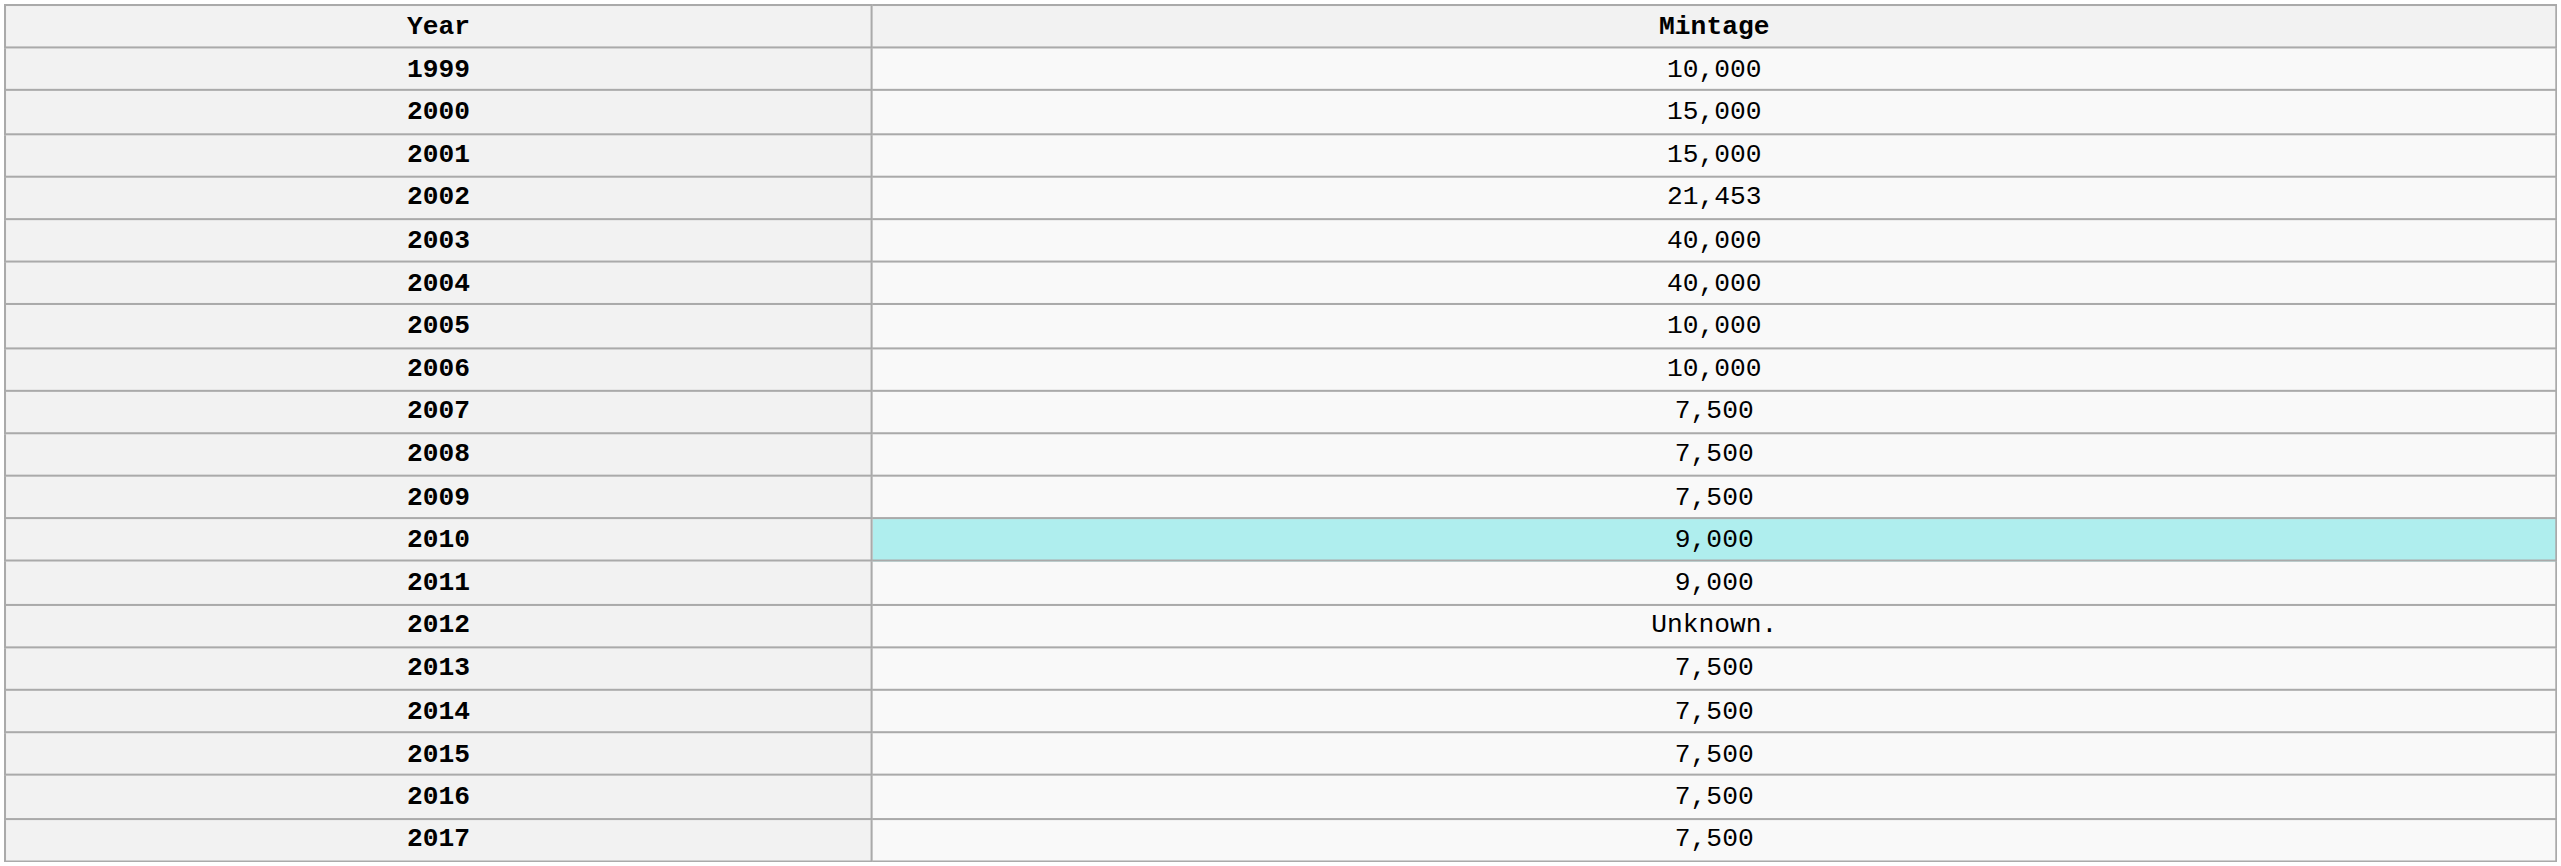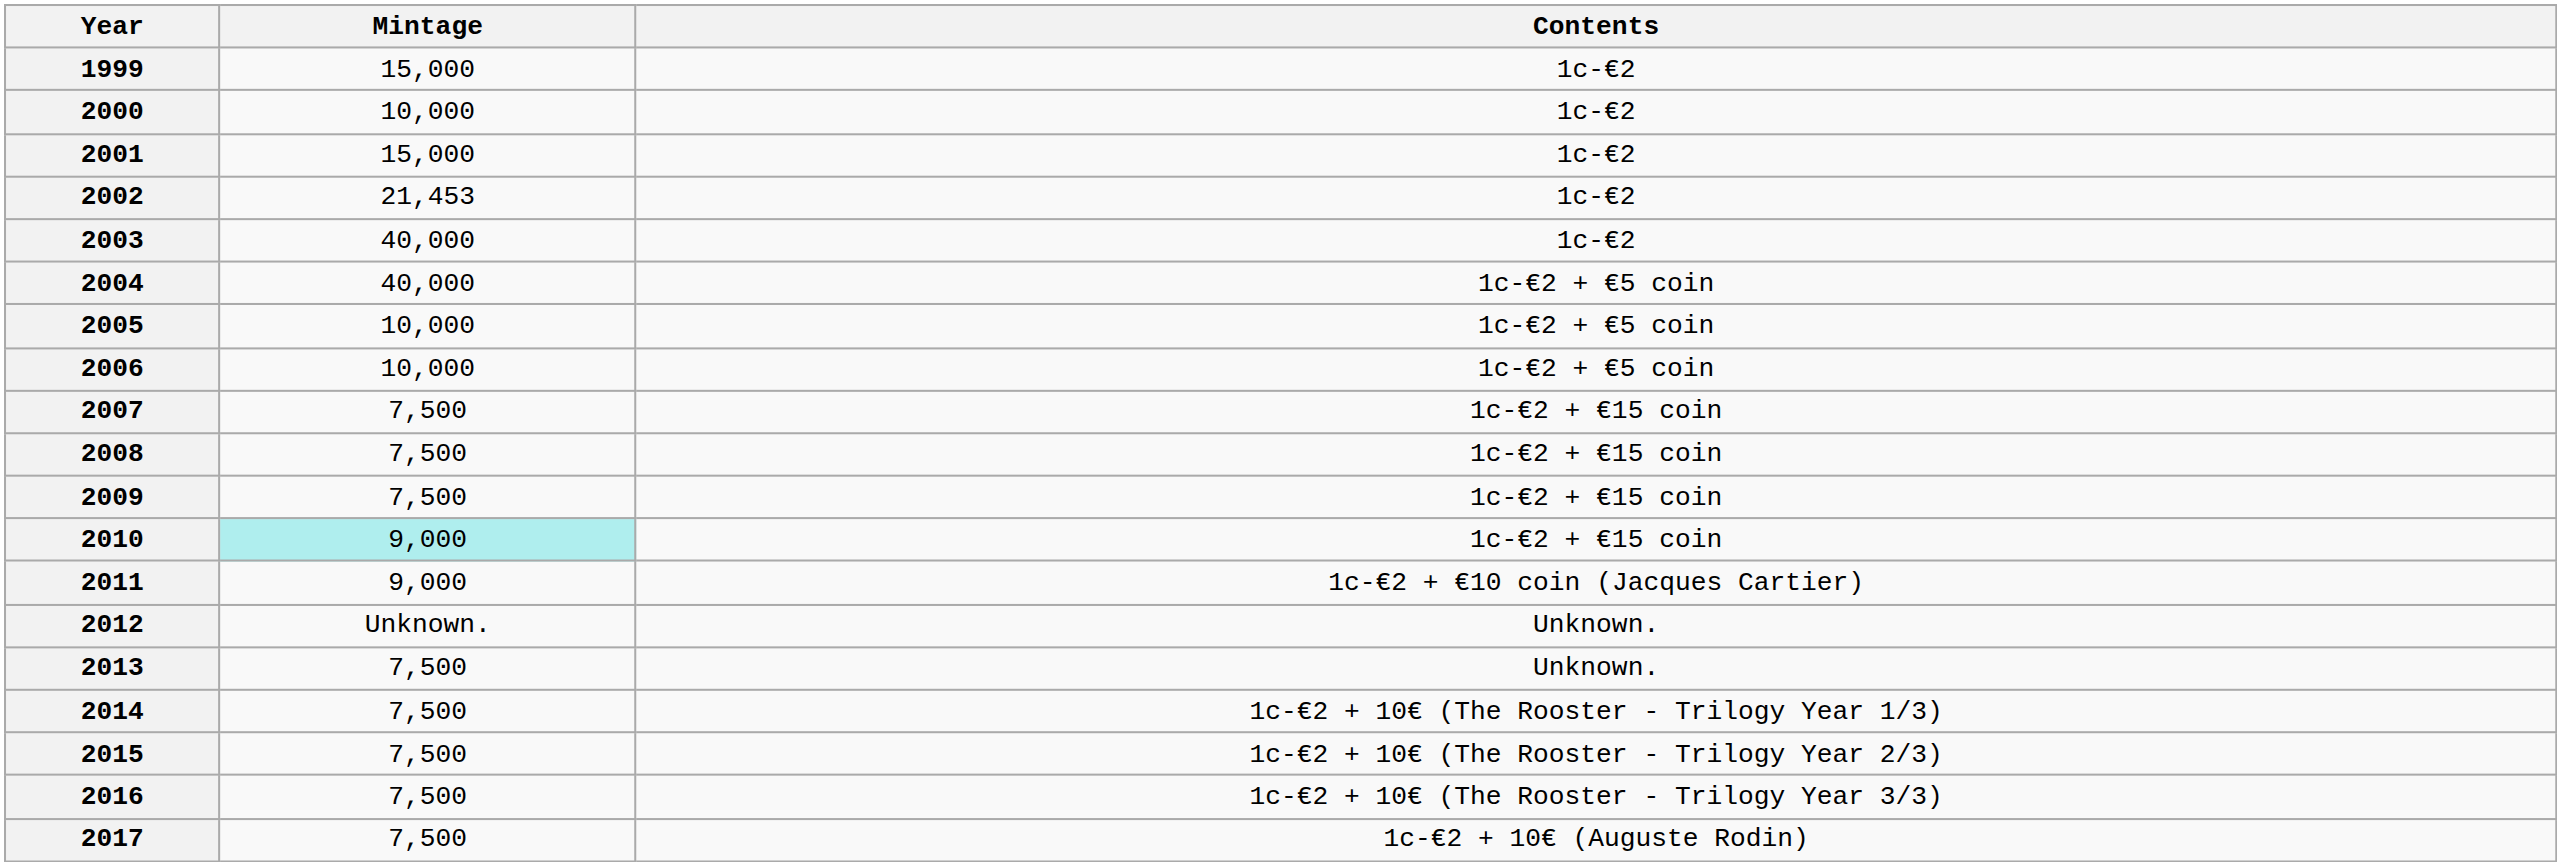 <table class="wikitable" style="width:100%;text-align:center">
 <tr>
 <th width=100px>Year</th>
 <th width=200px>Mintage</th>
+<th>Contents</th>
 </tr>
 <tr>
 <th>1999</th>
-<td>10,000</td>
+<td>15,000</td>
+<td>1c-€2</td>
 </tr>
 <tr>
 <th>2000</th>
-<td>15,000</td>
+<td>10,000</td>
+<td>1c-€2</td>
 </tr>
 <tr>
 <th>2001</th>
 <td>15,000</td>
+<td>1c-€2</td>
 </tr>
 <tr>
 <th>2002</th>
 <td>21,453</td>
+<td>1c-€2</td>
 </tr>
 <tr>
 <th>2003</th>
 <td>40,000</td>
+<td>1c-€2</td>
 </tr>
 <tr>
 <th>2004</th>
 <td>40,000</td>
+<td>1c-€2 + €5 coin</td>
 </tr>
 <tr>
 <th>2005</th>
 <td>10,000</td>
+<td>1c-€2 + €5 coin</td>
 </tr>
 <tr>
 <th>2006</th>
 <td>10,000</td>
+<td>1c-€2 + €5 coin</td>
 </tr>
 <tr>
 <th>2007</th>
 <td>7,500</td>
+<td>1c-€2 + €15 coin</td>
 </tr>
 <tr>
 <th>2008</th>
 <td>7,500</td>
+<td>1c-€2 + €15 coin</td>
 </tr>
 <tr>
 <th>2009</th>
 <td>7,500</td>
+<td>1c-€2 + €15 coin</td>
 </tr>
 <tr>
 <th>2010</th>
 <td style="background: paleturquoise;">9,000</td>
+<td>1c-€2 + €15 coin</td>
 </tr>
 <tr>
 <th>2011</th>
 <td>9,000</td>
+<td>1c-€2 + €10 coin (Jacques Cartier)</td>
 </tr>
 <tr>
 <th>2012</th>
+<td>Unknown.</td>
 <td>Unknown.</td>
 </tr>
 <tr>
 <th>2013</th>
 <td>7,500</td>
+<td>Unknown.</td>
 </tr>
 <tr>
 <th>2014</th>
 <td>7,500</td>
+<td>1c-€2 + 10€ (The Rooster - Trilogy Year 1/3)</td>
 </tr>
 <tr>
 <th>2015</th>
 <td>7,500</td>
+<td>1c-€2 + 10€ (The Rooster - Trilogy Year 2/3)</td>
 </tr>
 <tr>
 <th>2016</th>
 <td>7,500</td>
+<td>1c-€2 + 10€ (The Rooster - Trilogy Year 3/3)</td>
 </tr>
 <tr>
 <th>2017</th>
 <td>7,500</td>
+<td>1c-€2 + 10€ (Auguste Rodin)</td>
 </tr>
 </table>
